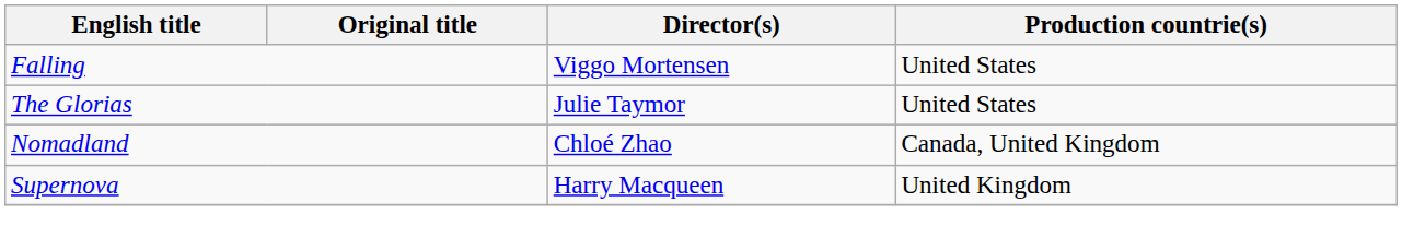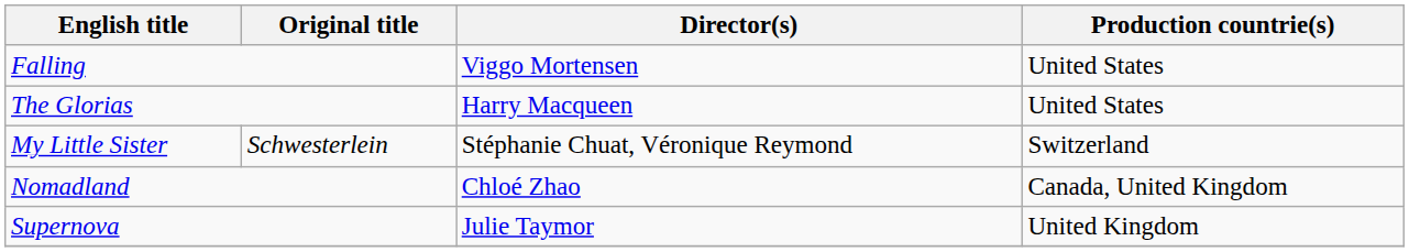 <table class="sortable wikitable" style="width:100%; margin-bottom:4px" cellpadding="5">
 <tr>
 <th scope="col">English title</th>
 <th scope="col">Original title</th>
 <th scope="col">Director(s)</th>
 <th scope="col">Production countrie(s)</th>
 </tr>
 <tr>
 <td colspan="2"><em><a href='#'>Falling</a></em></td>
 <td><a href='#'>Viggo Mortensen</a></td>
 <td>United States</td>
 </tr>
 <tr>
 <td colspan="2"><em><a href='#'>The Glorias</a></em></td>
-<td><a href='#'>Julie Taymor</a></td>
+<td><a href='#'>Harry Macqueen</a></td>
 <td>United States</td>
+</tr>
+<tr>
+<td><em><a href='#'>My Little Sister</a></em></td>
+<td><em>Schwesterlein</em></td>
+<td>Stéphanie Chuat, Véronique Reymond</td>
+<td>Switzerland</td>
 </tr>
 <tr>
 <td colspan="2"><em><a href='#'>Nomadland</a></em></td>
 <td><a href='#'>Chloé Zhao</a></td>
 <td>Canada, United Kingdom</td>
 </tr>
 <tr>
 <td colspan="2"><em><a href='#'>Supernova</a></em></td>
-<td><a href='#'>Harry Macqueen</a></td>
+<td><a href='#'>Julie Taymor</a></td>
 <td>United Kingdom</td>
 </tr>
 <tr>
 </tr>
 </table>
